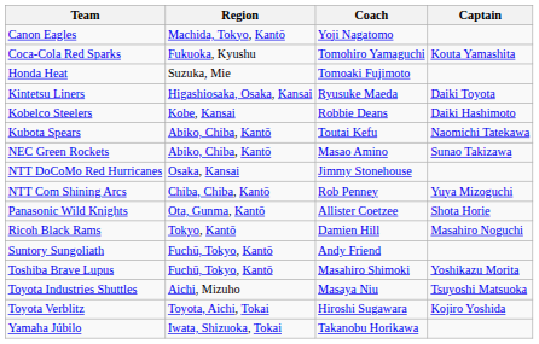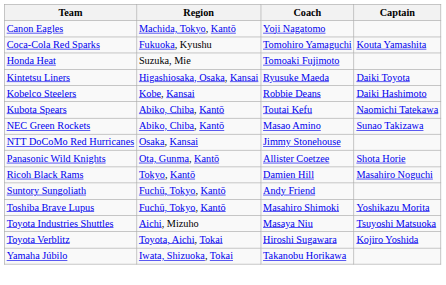 <table class = "wikitable">
 <tr>
 <th>Team</th>
 <th>Region</th>
 <th>Coach</th>
 <th>Captain</th>
 </tr>
 <tr>
 <td><a href='#'>Canon Eagles</a></td>
 <td><a href='#'>Machida, Tokyo</a>, <a href='#'>Kantō</a></td>
 <td> <a href='#'>Yoji Nagatomo</a></td>
 <td></td>
 </tr>
 <tr>
 <td><a href='#'>Coca-Cola Red Sparks</a></td>
 <td><a href='#'>Fukuoka</a>, Kyushu</td>
 <td> <a href='#'>Tomohiro Yamaguchi</a></td>
 <td> <a href='#'>Kouta Yamashita</a></td>
 </tr>
 <tr>
 <td><a href='#'>Honda Heat</a></td>
 <td>Suzuka, Mie</td>
 <td> <a href='#'>Tomoaki Fujimoto</a></td>
 <td></td>
 </tr>
 <tr>
 <td><a href='#'>Kintetsu Liners</a></td>
 <td><a href='#'>Higashiosaka, Osaka</a>, <a href='#'>Kansai</a></td>
 <td> <a href='#'>Ryusuke Maeda</a></td>
 <td> <a href='#'>Daiki Toyota</a></td>
 </tr>
 <tr>
 <td><a href='#'>Kobelco Steelers</a></td>
 <td><a href='#'>Kobe</a>, <a href='#'>Kansai</a></td>
 <td> <a href='#'>Robbie Deans</a></td>
 <td> <a href='#'>Daiki Hashimoto</a></td>
 </tr>
 <tr>
 <td><a href='#'>Kubota Spears</a></td>
 <td><a href='#'>Abiko, Chiba</a>, <a href='#'>Kantō</a></td>
 <td> <a href='#'>Toutai Kefu</a></td>
 <td> <a href='#'>Naomichi Tatekawa</a></td>
 </tr>
 <tr>
 <td><a href='#'>NEC Green Rockets</a></td>
 <td><a href='#'>Abiko, Chiba</a>, <a href='#'>Kantō</a></td>
 <td> <a href='#'>Masao Amino</a></td>
 <td> <a href='#'>Sunao Takizawa</a></td>
 </tr>
 <tr>
 <td><a href='#'>NTT DoCoMo Red Hurricanes</a></td>
 <td><a href='#'>Osaka</a>, <a href='#'>Kansai</a></td>
 <td> <a href='#'>Jimmy Stonehouse</a></td>
 <td></td>
 </tr>
 <tr>
-<td><a href='#'>NTT Com Shining Arcs</a></td>
-<td><a href='#'>Chiba, Chiba</a>, <a href='#'>Kantō</a></td>
-<td> <a href='#'>Rob Penney</a></td>
-<td> <a href='#'>Yuya Mizoguchi</a></td>
-</tr>
-<tr>
 <td><a href='#'>Panasonic Wild Knights</a></td>
 <td><a href='#'>Ota, Gunma</a>, <a href='#'>Kantō</a></td>
 <td> <a href='#'>Allister Coetzee</a></td>
 <td> <a href='#'>Shota Horie</a></td>
 </tr>
 <tr>
 <td><a href='#'>Ricoh Black Rams</a></td>
 <td><a href='#'>Tokyo</a>, <a href='#'>Kantō</a></td>
 <td> <a href='#'>Damien Hill</a></td>
 <td> <a href='#'>Masahiro Noguchi</a></td>
 </tr>
 <tr>
 <td><a href='#'>Suntory Sungoliath</a></td>
 <td><a href='#'>Fuchū, Tokyo</a>, <a href='#'>Kantō</a></td>
 <td> <a href='#'>Andy Friend</a></td>
 <td></td>
 </tr>
 <tr>
 <td><a href='#'>Toshiba Brave Lupus</a></td>
 <td><a href='#'>Fuchū, Tokyo</a>, <a href='#'>Kantō</a></td>
 <td> <a href='#'>Masahiro Shimoki</a></td>
 <td> <a href='#'>Yoshikazu Morita</a></td>
 </tr>
 <tr>
 <td><a href='#'>Toyota Industries Shuttles</a></td>
 <td><a href='#'>Aichi</a>, Mizuho</td>
 <td>  <a href='#'>Masaya Niu</a></td>
 <td> <a href='#'>Tsuyoshi Matsuoka</a></td>
 </tr>
 <tr>
 <td><a href='#'>Toyota Verblitz</a></td>
 <td><a href='#'>Toyota, Aichi</a>, <a href='#'>Tokai</a></td>
 <td> <a href='#'>Hiroshi Sugawara</a></td>
 <td> <a href='#'>Kojiro Yoshida</a></td>
 </tr>
 <tr>
 <td><a href='#'>Yamaha Júbilo</a></td>
 <td><a href='#'>Iwata, Shizuoka</a>, <a href='#'>Tokai</a></td>
 <td> <a href='#'>Takanobu Horikawa</a></td>
 <td></td>
 </tr>
 </table>
